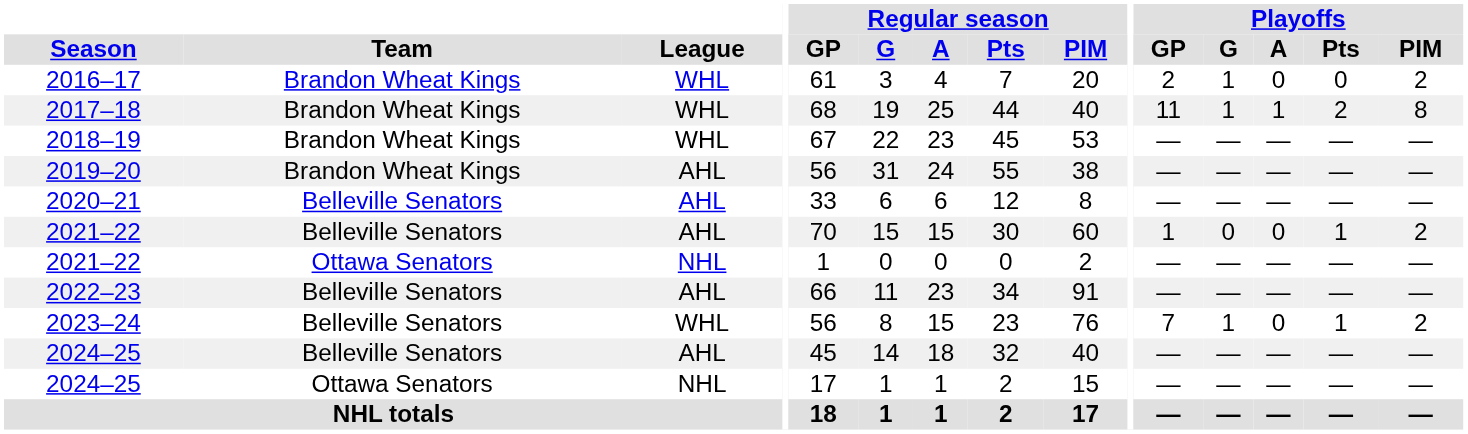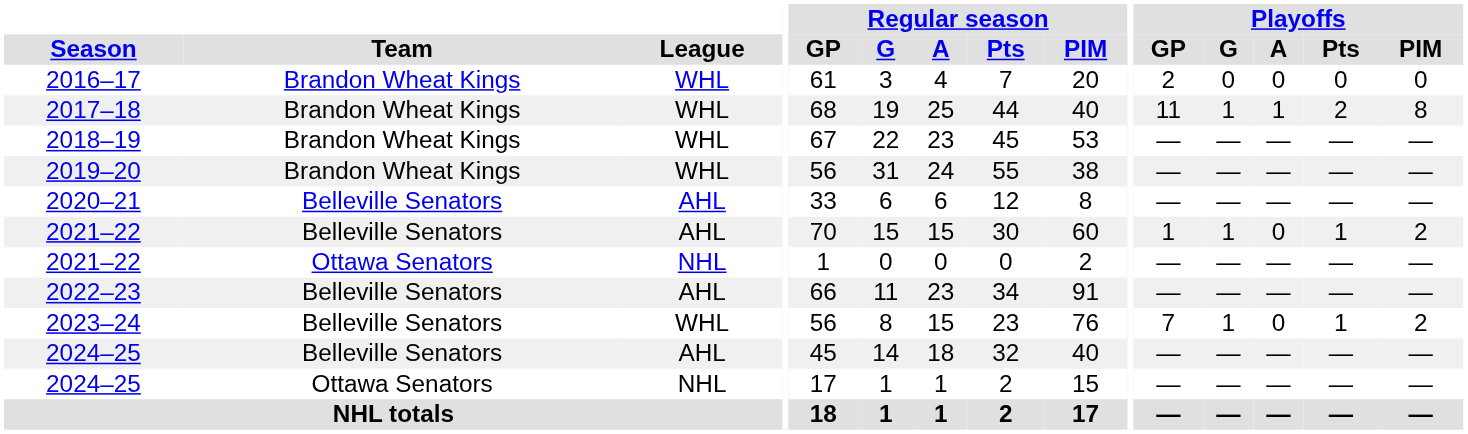 <table border="0" cellpadding="1" cellspacing="0" style="text-align:center; width:60em">
 <tr bgcolor="#e0e0e0">
 <th colspan="3" bgcolor="#ffffff"></th>
 <th rowspan="99" bgcolor="#ffffff"></th>
 <th colspan="5"><a href='#'>Regular season</a></th>
 <th rowspan="99" bgcolor="#ffffff"></th>
 <th colspan="5"><a href='#'>Playoffs</a></th>
 </tr>
 <tr bgcolor="#e0e0e0">
 <th><a href='#'>Season</a></th>
 <th>Team</th>
 <th>League</th>
 <th>GP</th>
 <th><a href='#'>G</a></th>
 <th><a href='#'>A</a></th>
 <th><a href='#'>Pts</a></th>
 <th><a href='#'>PIM</a></th>
 <th>GP</th>
 <th>G</th>
 <th>A</th>
 <th>Pts</th>
 <th>PIM</th>
 </tr>
 <tr>
 <td><a href='#'>2016–17</a></td>
 <td><a href='#'>Brandon Wheat Kings</a></td>
 <td><a href='#'>WHL</a></td>
 <td>61</td>
 <td>3</td>
 <td>4</td>
 <td>7</td>
 <td>20</td>
 <td>2</td>
-<td>1</td>
 <td>0</td>
 <td>0</td>
-<td>2</td>
+<td>0</td>
+<td>0</td>
 </tr>
 <tr bgcolor="#f0f0f0">
 <td><a href='#'>2017–18</a></td>
 <td>Brandon Wheat Kings</td>
 <td>WHL</td>
 <td>68</td>
 <td>19</td>
 <td>25</td>
 <td>44</td>
 <td>40</td>
 <td>11</td>
 <td>1</td>
 <td>1</td>
 <td>2</td>
 <td>8</td>
 </tr>
 <tr>
 <td><a href='#'>2018–19</a></td>
 <td>Brandon Wheat Kings</td>
 <td>WHL</td>
 <td>67</td>
 <td>22</td>
 <td>23</td>
 <td>45</td>
 <td>53</td>
 <td>—</td>
 <td>—</td>
 <td>—</td>
 <td>—</td>
 <td>—</td>
 </tr>
 <tr bgcolor="#f0f0f0">
 <td><a href='#'>2019–20</a></td>
 <td>Brandon Wheat Kings</td>
-<td>AHL</td>
+<td>WHL</td>
 <td>56</td>
 <td>31</td>
 <td>24</td>
 <td>55</td>
 <td>38</td>
 <td>—</td>
 <td>—</td>
 <td>—</td>
 <td>—</td>
 <td>—</td>
 </tr>
 <tr>
 <td><a href='#'>2020–21</a></td>
 <td><a href='#'>Belleville Senators</a></td>
 <td><a href='#'>AHL</a></td>
 <td>33</td>
 <td>6</td>
 <td>6</td>
 <td>12</td>
 <td>8</td>
 <td>—</td>
 <td>—</td>
 <td>—</td>
 <td>—</td>
 <td>—</td>
 </tr>
 <tr bgcolor="#f0f0f0">
 <td><a href='#'>2021–22</a></td>
 <td>Belleville Senators</td>
 <td>AHL</td>
 <td>70</td>
 <td>15</td>
 <td>15</td>
 <td>30</td>
 <td>60</td>
 <td>1</td>
-<td>0</td>
+<td>1</td>
 <td>0</td>
 <td>1</td>
 <td>2</td>
 </tr>
 <tr>
 <td><a href='#'>2021–22</a></td>
 <td><a href='#'>Ottawa Senators</a></td>
 <td><a href='#'>NHL</a></td>
 <td>1</td>
 <td>0</td>
 <td>0</td>
 <td>0</td>
 <td>2</td>
 <td>—</td>
 <td>—</td>
 <td>—</td>
 <td>—</td>
 <td>—</td>
 </tr>
 <tr bgcolor="#f0f0f0">
 <td><a href='#'>2022–23</a></td>
 <td>Belleville Senators</td>
 <td>AHL</td>
 <td>66</td>
 <td>11</td>
 <td>23</td>
 <td>34</td>
 <td>91</td>
 <td>—</td>
 <td>—</td>
 <td>—</td>
 <td>—</td>
 <td>—</td>
 </tr>
 <tr>
 <td><a href='#'>2023–24</a></td>
 <td>Belleville Senators</td>
 <td>WHL</td>
 <td>56</td>
 <td>8</td>
 <td>15</td>
 <td>23</td>
 <td>76</td>
 <td>7</td>
 <td>1</td>
 <td>0</td>
 <td>1</td>
 <td>2</td>
 </tr>
 <tr bgcolor="#f0f0f0">
 <td><a href='#'>2024–25</a></td>
 <td>Belleville Senators</td>
 <td>AHL</td>
 <td>45</td>
 <td>14</td>
 <td>18</td>
 <td>32</td>
 <td>40</td>
 <td>—</td>
 <td>—</td>
 <td>—</td>
 <td>—</td>
 <td>—</td>
 </tr>
 <tr>
 <td><a href='#'>2024–25</a></td>
 <td>Ottawa Senators</td>
 <td>NHL</td>
 <td>17</td>
 <td>1</td>
 <td>1</td>
 <td>2</td>
 <td>15</td>
 <td>—</td>
 <td>—</td>
 <td>—</td>
 <td>—</td>
 <td>—</td>
 </tr>
 <tr bgcolor="#e0e0e0">
 <th colspan="3">NHL totals</th>
 <th>18</th>
 <th>1</th>
 <th>1</th>
 <th>2</th>
 <th>17</th>
 <th>—</th>
 <th>—</th>
 <th>—</th>
 <th>—</th>
 <th>—</th>
 </tr>
 </table>
